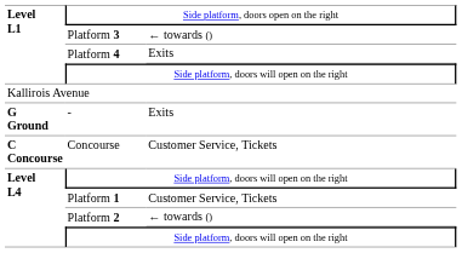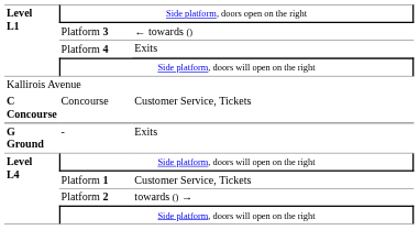 <table table border=0 cellspacing=0 cellpadding=3>
 <tr>
 <td style="border-top:solid 1px gray;border-bottom:solid 1px gray;" rowspan=4 width=50 valign=top><strong>Level<br>L1</strong></td>
 <td style="border-top:solid 1px gray;border-right:solid 2px black;border-left:solid 2px black;border-bottom:solid 2px black;text-align:center;" colspan=2><small><a href='#'>Side platform</a>, doors open on the right</small></td>
 </tr>
 <tr>
 <td>Platform <span><strong>3</strong></span></td>
 <td>←  towards  <small>()</small></td>
 </tr>
 <tr>
 <td style="border-top:solid 1px gray;">Platform <span><strong>4</strong></span></td>
 <td style="border-top:solid 1px gray;border-bottom:solid 1px gray;" width=400 valign=top>Exits</td>
 </tr>
 <tr>
 <td style="border-bottom:solid 1px gray;border-top:solid 2px black;border-right:solid 2px black;border-left:solid 2px black;text-align:center;" colspan=2><small><a href='#'>Side platform</a>, doors will open on the right</small></td>
 </tr>
 <tr>
 <td colspan=3>Kallirois Avenue</td>
 </tr>
 <tr>
+<td style="border-bottom:solid 1px gray;" valign=top><strong>C<br>Concourse</strong></td>
+<td style="border-bottom:solid 1px gray;" valign=top>Concourse</td>
+<td style="border-bottom:solid 1px gray;" valign=top>Customer Service, Tickets</td>
+</tr>
+<tr>
 <td style="border-top:solid 1px gray;border-bottom:solid 1px gray;" width=50 valign=top><strong>G<br>Ground</strong></td>
 <td style="border-top:solid 1px gray;border-bottom:solid 1px gray;" width=100 valign=top>-</td>
 <td style="border-top:solid 1px gray;border-bottom:solid 1px gray;" width=400 valign=top>Exits</td>
-</tr>
-<tr>
-<td style="border-bottom:solid 1px gray;" valign=top><strong>C<br>Concourse</strong></td>
-<td style="border-bottom:solid 1px gray;" valign=top>Concourse</td>
-<td style="border-bottom:solid 1px gray;" valign=top>Customer Service, Tickets</td>
 </tr>
 <tr>
 <td style="border-bottom:solid 1px gray;" rowspan=4 valign=top><strong>Level<br>L4</strong></td>
 <td style="border-right:solid 2px black;border-left:solid 2px black;border-bottom:solid 2px black;text-align:center;" colspan=2><small><a href='#'>Side platform</a>, doors will open on the right</small></td>
 </tr>
 <tr>
 <td style="border-bottom:solid 1px gray;">Platform <span><strong>1</strong></span></td>
 <td style="border-bottom:solid 1px gray;" valign=top>Customer Service, Tickets</td>
 </tr>
 <tr>
 <td>Platform <span><strong>2</strong></span></td>
-<td style="border-bottom:solid 1px gray;">←  towards  <small>()</small></td>
+<td>  towards  <small>()</small> →</td>
 </tr>
 <tr>
 <td style="border-bottom:solid 1px gray;border-top:solid 2px black;border-right:solid 2px black;border-left:solid 2px black;text-align:center;" colspan=2><small><a href='#'>Side platform</a>, doors will open on the right</small></td>
 </tr>
 </table>
